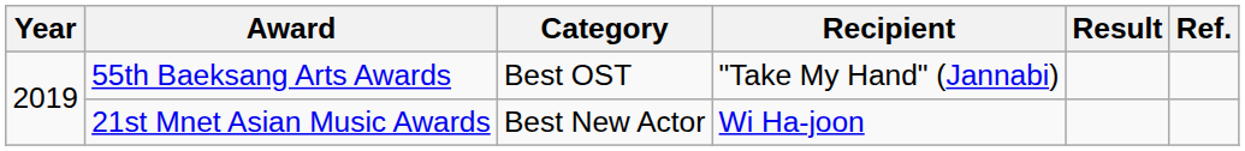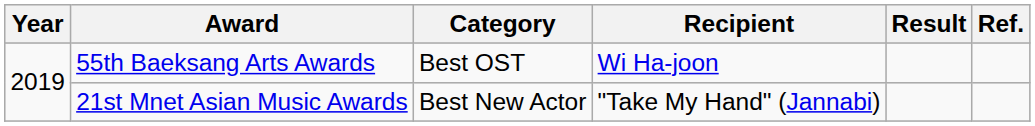 <table class="wikitable">
 <tr>
 <th>Year</th>
 <th>Award</th>
 <th>Category</th>
 <th>Recipient</th>
 <th>Result</th>
 <th>Ref.</th>
 </tr>
 <tr>
 <td rowspan="2">2019</td>
 <td><a href='#'>55th Baeksang Arts Awards</a></td>
 <td>Best OST</td>
-<td>"Take My Hand" (<a href='#'>Jannabi</a>)</td>
+<td><a href='#'>Wi Ha-joon</a></td>
 <td></td>
 <td></td>
 </tr>
 <tr>
 <td><a href='#'>21st Mnet Asian Music Awards</a></td>
 <td>Best New Actor</td>
-<td><a href='#'>Wi Ha-joon</a></td>
+<td>"Take My Hand" (<a href='#'>Jannabi</a>)</td>
 <td></td>
 <td></td>
 </tr>
 </table>
